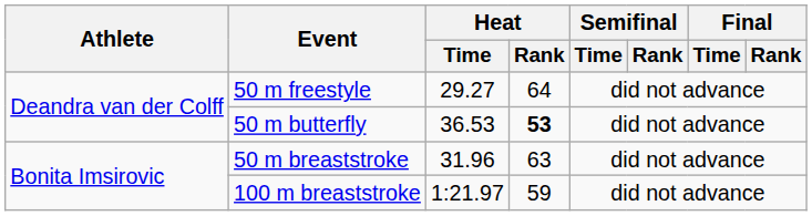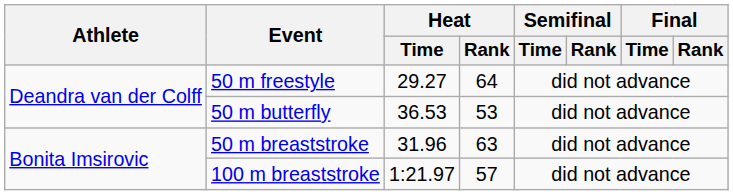 <table class=wikitable style="font-size:90%">
 <tr>
 <th rowspan="2">Athlete</th>
 <th rowspan="2">Event</th>
 <th colspan="2">Heat</th>
 <th colspan="2">Semifinal</th>
 <th colspan="2">Final</th>
 </tr>
 <tr style="font-size:95%">
 <th>Time</th>
 <th>Rank</th>
 <th>Time</th>
 <th>Rank</th>
 <th>Time</th>
 <th>Rank</th>
 </tr>
 <tr align=center>
 <td align=left rowspan=2><a href='#'>Deandra van der Colff</a></td>
 <td align=left><a href='#'>50 m freestyle</a></td>
 <td>29.27</td>
 <td>64</td>
 <td colspan=4>did not advance</td>
 </tr>
 <tr align=center>
 <td align=left><a href='#'>50 m butterfly</a></td>
 <td>36.53</td>
-<td><strong>53</strong></td>
+<td>53</td>
 <td colspan=4>did not advance</td>
 </tr>
 <tr align=center>
 <td align=left rowspan=2><a href='#'>Bonita Imsirovic</a></td>
 <td align=left><a href='#'>50 m breaststroke</a></td>
 <td>31.96</td>
 <td>63</td>
 <td colspan=4>did not advance</td>
 </tr>
 <tr align=center>
 <td align=left><a href='#'>100 m breaststroke</a></td>
 <td>1:21.97</td>
-<td>59</td>
+<td>57</td>
 <td colspan=4>did not advance</td>
 </tr>
 </table>
